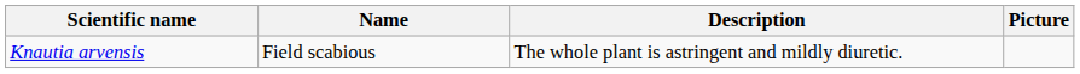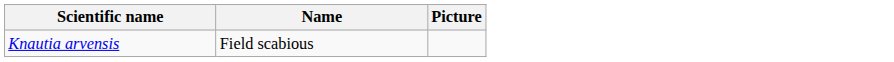 <table class="wikitable sortable">
 <tr>
 <th width=200px>Scientific name</th>
 <th width=200px>Name</th>
-<th width=400px>Description</th>
 <th>Picture</th>
 </tr>
 <tr>
 <td><em><a href='#'>Knautia arvensis</a></em></td>
 <td>Field scabious</td>
-<td>The whole plant is astringent and mildly diuretic.</td>
 <td></td>
 </tr>
 </table>
